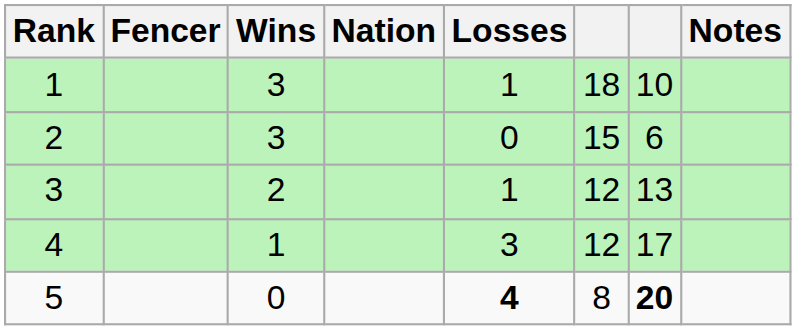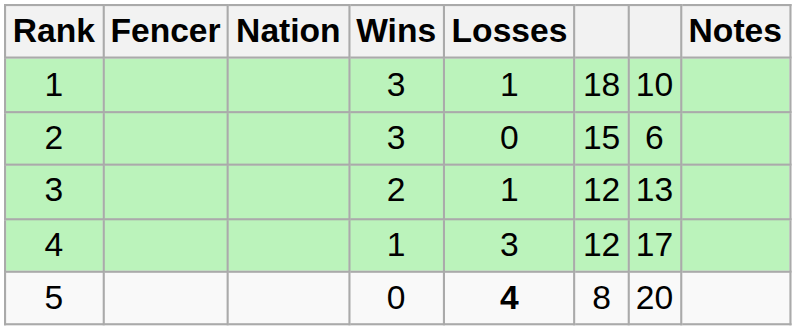 <table class="wikitable sortable" style="text-align:center">
 <tr>
 <th>Rank</th>
 <th>Fencer</th>
+<th>Nation</th>
 <th>Wins</th>
-<th>Nation</th>
 <th>Losses</th>
 <th></th>
 <th></th>
 <th>Notes</th>
 </tr>
 <tr style="background:#bbf3bb;">
 <td>1</td>
 <td align=left></td>
+<td align=left></td>
 <td>3</td>
-<td align=left></td>
 <td>1</td>
 <td>18</td>
 <td>10</td>
 <td></td>
 </tr>
 <tr style="background:#bbf3bb;">
 <td>2</td>
 <td align=left></td>
+<td align=left></td>
 <td>3</td>
-<td align=left></td>
 <td>0</td>
 <td>15</td>
 <td>6</td>
 <td></td>
 </tr>
 <tr style="background:#bbf3bb;">
 <td>3</td>
 <td align=left></td>
+<td align=left></td>
 <td>2</td>
-<td align=left></td>
 <td>1</td>
 <td>12</td>
 <td>13</td>
 <td></td>
 </tr>
 <tr style="background:#bbf3bb;">
 <td>4</td>
 <td align=left></td>
+<td align=left></td>
 <td>1</td>
-<td align=left></td>
 <td>3</td>
 <td>12</td>
 <td>17</td>
 <td></td>
 </tr>
 <tr>
 <td>5</td>
 <td align=left></td>
+<td align=left></td>
 <td>0</td>
-<td align=left></td>
 <td><strong>4</strong></td>
 <td>8</td>
-<td><strong>20</strong></td>
+<td>20</td>
 <td></td>
 </tr>
 </table>
